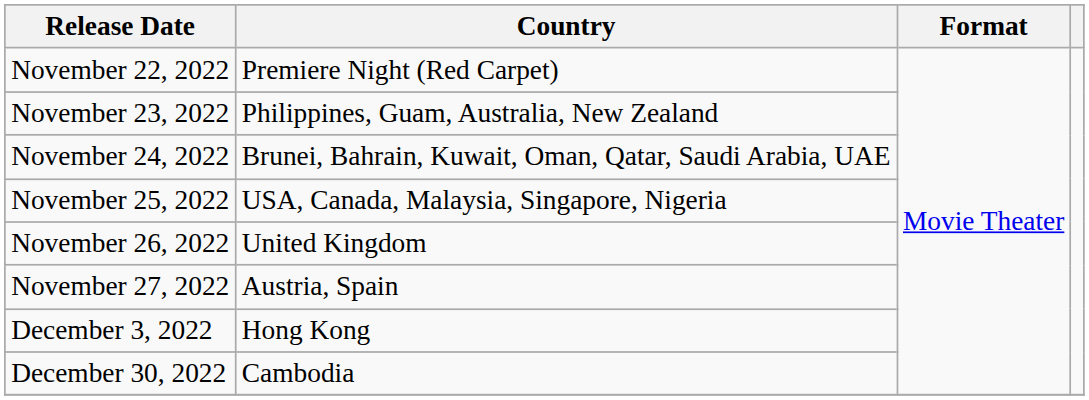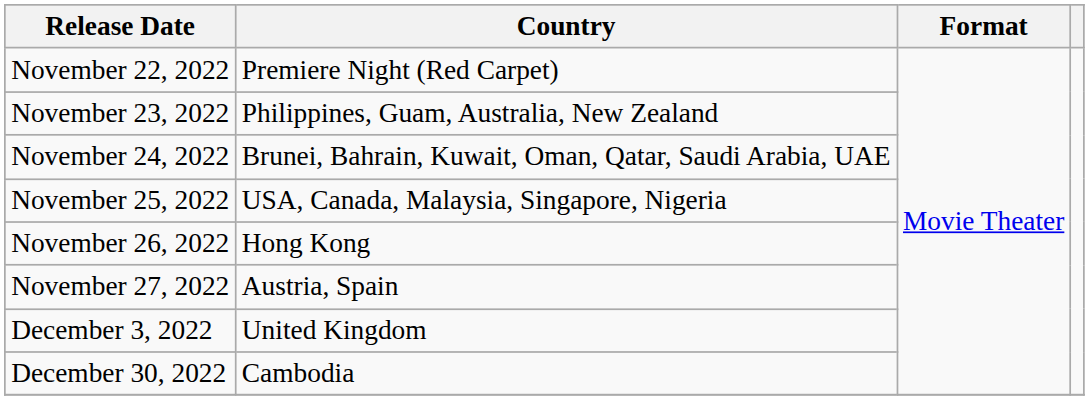 <table class="wikitable">
 <tr>
 <th>Release Date</th>
 <th>Country</th>
 <th>Format</th>
 <th></th>
 </tr>
 <tr>
 <td>November 22, 2022</td>
 <td>Premiere Night (Red Carpet)</td>
 <td rowspan="8"><a href='#'>Movie Theater</a></td>
 <td rowspan="8"></td>
 </tr>
 <tr>
 <td>November 23, 2022</td>
 <td>Philippines, Guam, Australia, New Zealand</td>
 </tr>
 <tr>
 <td>November 24, 2022</td>
 <td>Brunei, Bahrain, Kuwait, Oman, Qatar, Saudi Arabia, UAE</td>
 </tr>
 <tr>
 <td>November 25, 2022</td>
 <td>USA, Canada, Malaysia, Singapore, Nigeria</td>
 </tr>
 <tr>
 <td>November 26, 2022</td>
-<td>United Kingdom</td>
+<td>Hong Kong</td>
 </tr>
 <tr>
 <td>November 27, 2022</td>
 <td>Austria, Spain</td>
 </tr>
 <tr>
 <td>December 3, 2022</td>
-<td>Hong Kong</td>
+<td>United Kingdom</td>
 </tr>
 <tr>
 <td>December 30, 2022</td>
 <td>Cambodia </td>
 </tr>
 <tr>
 </tr>
 </table>
